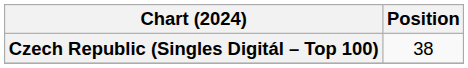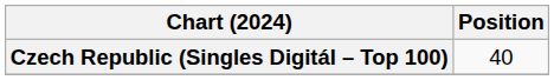 <table class="wikitable plainrowheaders" style="text-align:center">
 <tr>
 <th scope="col">Chart (2024)</th>
 <th scope="col">Position</th>
 </tr>
 <tr>
 <th scope="row">Czech Republic (Singles Digitál – Top 100)</th>
-<td>38</td>
+<td>40</td>
 </tr>
 <tr>
 </tr>
 </table>
